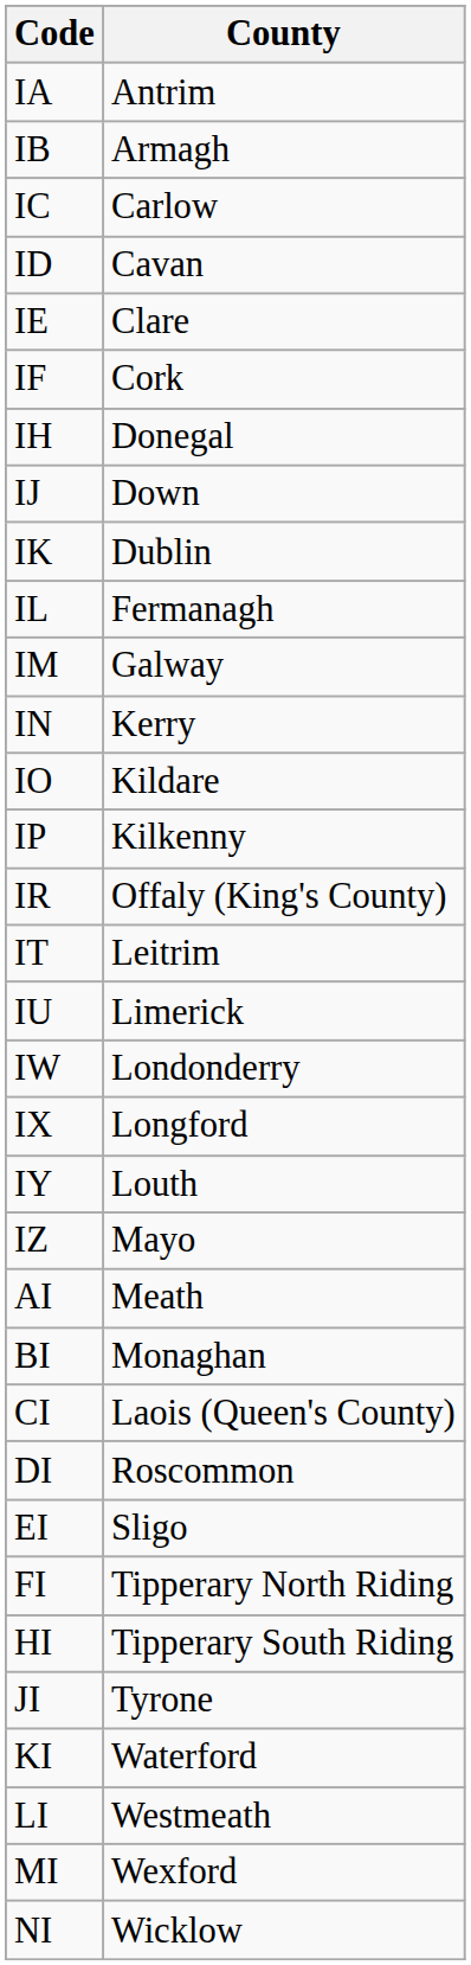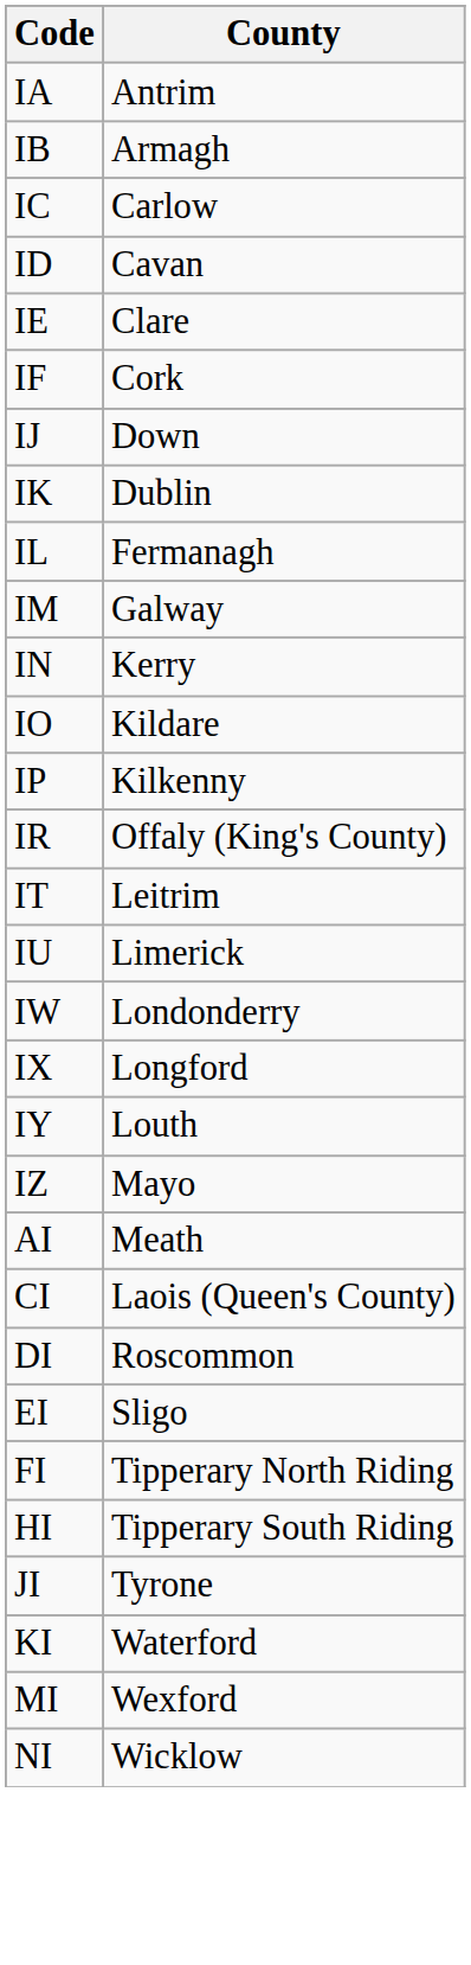 <table class="wikitable">
 <tr>
 <th>Code</th>
 <th>County</th>
 </tr>
 <tr>
 <td>IA</td>
 <td>Antrim</td>
 </tr>
 <tr>
 <td>IB</td>
 <td>Armagh</td>
 </tr>
 <tr>
 <td>IC</td>
 <td>Carlow</td>
 </tr>
 <tr>
 <td>ID</td>
 <td>Cavan</td>
 </tr>
 <tr>
 <td>IE</td>
 <td>Clare</td>
 </tr>
 <tr>
 <td>IF</td>
 <td>Cork</td>
-</tr>
-<tr>
-<td>IH</td>
-<td>Donegal</td>
 </tr>
 <tr>
 <td>IJ</td>
 <td>Down</td>
 </tr>
 <tr>
 <td>IK</td>
 <td>Dublin</td>
 </tr>
 <tr>
 <td>IL</td>
 <td>Fermanagh</td>
 </tr>
 <tr>
 <td>IM</td>
 <td>Galway</td>
 </tr>
 <tr>
 <td>IN</td>
 <td>Kerry</td>
 </tr>
 <tr>
 <td>IO</td>
 <td>Kildare</td>
 </tr>
 <tr>
 <td>IP</td>
 <td>Kilkenny</td>
 </tr>
 <tr>
 <td>IR</td>
 <td>Offaly (King's County)</td>
 </tr>
 <tr>
 <td>IT</td>
 <td>Leitrim</td>
 </tr>
 <tr>
 <td>IU</td>
 <td>Limerick</td>
 </tr>
 <tr>
 <td>IW</td>
 <td>Londonderry</td>
 </tr>
 <tr>
 <td>IX</td>
 <td>Longford</td>
 </tr>
 <tr>
 <td>IY</td>
 <td>Louth</td>
 </tr>
 <tr>
 <td>IZ</td>
 <td>Mayo</td>
 </tr>
 <tr>
 <td>AI</td>
 <td>Meath</td>
 </tr>
 <tr>
-<td>BI</td>
-<td>Monaghan</td>
-</tr>
-<tr>
 <td>CI</td>
 <td>Laois (Queen's County)</td>
 </tr>
 <tr>
 <td>DI</td>
 <td>Roscommon</td>
 </tr>
 <tr>
 <td>EI</td>
 <td>Sligo</td>
 </tr>
 <tr>
 <td>FI</td>
 <td>Tipperary North Riding</td>
 </tr>
 <tr>
 <td>HI</td>
 <td>Tipperary South Riding</td>
 </tr>
 <tr>
 <td>JI</td>
 <td>Tyrone</td>
 </tr>
 <tr>
 <td>KI</td>
 <td>Waterford</td>
 </tr>
 <tr>
-<td>LI</td>
-<td>Westmeath</td>
-</tr>
-<tr>
 <td>MI</td>
 <td>Wexford</td>
 </tr>
 <tr>
 <td>NI</td>
 <td>Wicklow</td>
 </tr>
 </table>
